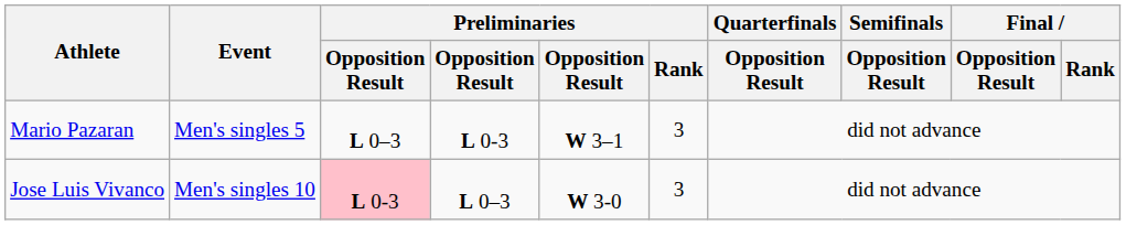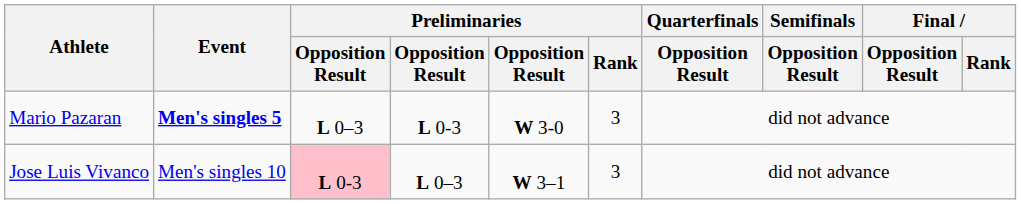 <table class=wikitable style="font-size:90%">
 <tr>
 <th rowspan="2">Athlete</th>
 <th rowspan="2">Event</th>
 <th colspan="4">Preliminaries</th>
 <th>Quarterfinals</th>
 <th>Semifinals</th>
 <th colspan="2">Final / </th>
 </tr>
 <tr>
 <th>Opposition<br>Result</th>
 <th>Opposition<br>Result</th>
 <th>Opposition<br>Result</th>
 <th>Rank</th>
 <th>Opposition<br>Result</th>
 <th>Opposition<br>Result</th>
 <th>Opposition<br>Result</th>
 <th>Rank</th>
 </tr>
 <tr>
 <td><a href='#'>Mario Pazaran</a></td>
-<td><a href='#'>Men's singles 5</a></td>
+<td><strong><a href='#'>Men's singles 5</a></strong></td>
 <td align="center"><br><strong>L</strong> 0–3</td>
 <td align="center"><br><strong>L</strong> 0-3</td>
-<td align="center"><br><strong>W</strong> 3–1</td>
+<td align="center"><br><strong>W</strong> 3-0</td>
 <td align="center">3</td>
 <td align="center" colspan="4">did not advance</td>
 </tr>
 <tr>
 <td><a href='#'>Jose Luis Vivanco</a></td>
 <td><a href='#'>Men's singles 10</a></td>
 <td align="center" style="background: pink;"><br><strong>L</strong> 0-3</td>
 <td align="center"><br><strong>L</strong> 0–3</td>
-<td align="center"><br><strong>W</strong> 3-0</td>
+<td align="center"><br><strong>W</strong> 3–1</td>
 <td align="center">3</td>
 <td align="center" colspan="4">did not advance</td>
 </tr>
 </table>
